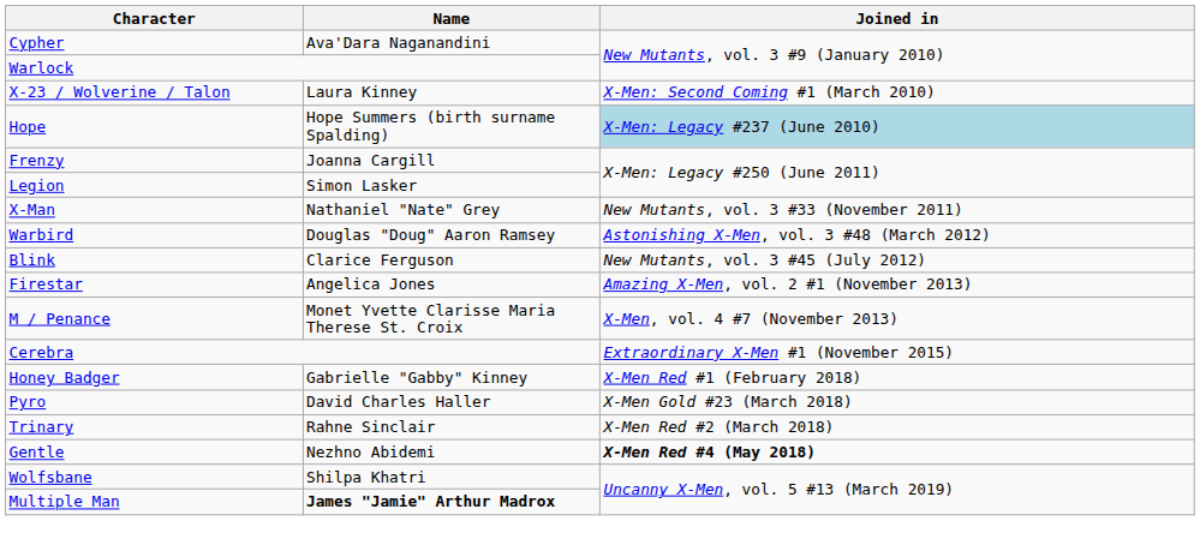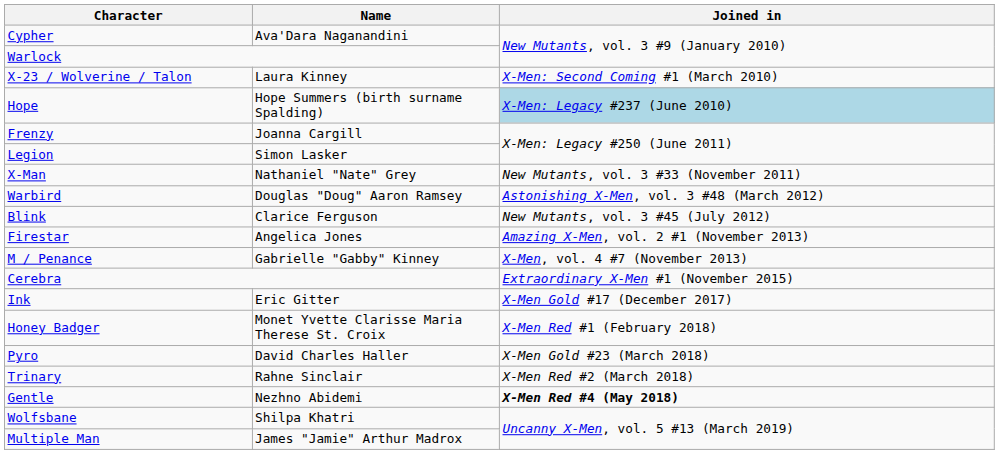 <table class="wikitable sortable" style="width:80%;">
 <tr>
 <th style="width:20%;">Character</th>
 <th style="width:20%;">Name</th>
 <th style="width:40%;">Joined in</th>
 </tr>
 <tr>
 <td><a href='#'>Cypher</a></td>
 <td>Ava'Dara Naganandini</td>
 <td rowspan=2><em><a href='#'>New Mutants</a></em>, vol. 3 #9 (January 2010)</td>
 </tr>
 <tr>
 <td colspan=2><a href='#'>Warlock</a></td>
 </tr>
 <tr>
 <td><a href='#'>X-23 / Wolverine / Talon</a></td>
 <td>Laura Kinney</td>
 <td><em><a href='#'>X-Men: Second Coming</a></em> #1 (March 2010)</td>
 </tr>
 <tr>
 <td><a href='#'>Hope</a></td>
 <td>Hope Summers (birth surname Spalding)</td>
 <td style="background: lightblue;"><em><a href='#'>X-Men: Legacy</a></em> #237 (June 2010)</td>
 </tr>
 <tr>
 <td><a href='#'>Frenzy</a></td>
 <td>Joanna Cargill</td>
 <td rowspan=2><em>X-Men: Legacy</em> #250 (June 2011)</td>
 </tr>
 <tr>
 <td><a href='#'>Legion</a></td>
 <td>Simon Lasker</td>
 </tr>
 <tr>
 <td><a href='#'>X-Man</a></td>
 <td>Nathaniel "Nate" Grey</td>
 <td><em>New Mutants</em>, vol. 3 #33 (November 2011)</td>
 </tr>
 <tr>
 <td><a href='#'>Warbird</a></td>
 <td>Douglas "Doug" Aaron Ramsey</td>
 <td><em><a href='#'>Astonishing X-Men</a></em>, vol. 3 #48 (March 2012)</td>
 </tr>
 <tr>
 <td><a href='#'>Blink</a></td>
 <td>Clarice Ferguson</td>
 <td><em>New Mutants</em>, vol. 3 #45 (July 2012)</td>
 </tr>
 <tr>
 <td><a href='#'>Firestar</a></td>
 <td>Angelica Jones</td>
 <td><em><a href='#'>Amazing X-Men</a></em>, vol. 2 #1 (November 2013)</td>
 </tr>
 <tr>
 <td><a href='#'>M / Penance</a></td>
-<td>Monet Yvette Clarisse Maria Therese St. Croix</td>
+<td>Gabrielle "Gabby" Kinney</td>
 <td><em><a href='#'>X-Men</a></em>, vol. 4 #7 (November 2013)</td>
 </tr>
 <tr>
 <td colspan=2><a href='#'>Cerebra</a></td>
 <td><em><a href='#'>Extraordinary X-Men</a></em> #1 (November 2015)</td>
 </tr>
 <tr>
+<td><a href='#'>Ink</a></td>
+<td>Eric Gitter</td>
+<td><em><a href='#'>X-Men Gold</a></em> #17 (December 2017)</td>
+</tr>
+<tr>
 <td><a href='#'>Honey Badger</a></td>
-<td>Gabrielle "Gabby" Kinney</td>
+<td>Monet Yvette Clarisse Maria Therese St. Croix</td>
 <td><em><a href='#'>X-Men Red</a></em> #1 (February 2018)</td>
 </tr>
 <tr>
 <td><a href='#'>Pyro</a></td>
 <td>David Charles Haller</td>
 <td><em>X-Men Gold</em> #23 (March 2018)</td>
 </tr>
 <tr>
 <td><a href='#'>Trinary</a></td>
 <td>Rahne Sinclair</td>
 <td><em>X-Men Red</em> #2 (March 2018)</td>
 </tr>
 <tr>
 <td><a href='#'>Gentle</a></td>
 <td>Nezhno Abidemi</td>
 <td><strong><em>X-Men Red</em> #4 (May 2018)</strong></td>
 </tr>
 <tr>
 <td><a href='#'>Wolfsbane</a></td>
 <td>Shilpa Khatri</td>
 <td rowspan=2><em><a href='#'>Uncanny X-Men</a></em>, vol. 5 #13 (March 2019)</td>
 </tr>
 <tr>
 <td><a href='#'>Multiple Man</a></td>
-<td><strong>James "Jamie" Arthur Madrox</strong></td>
+<td>James "Jamie" Arthur Madrox</td>
 </tr>
 </table>
